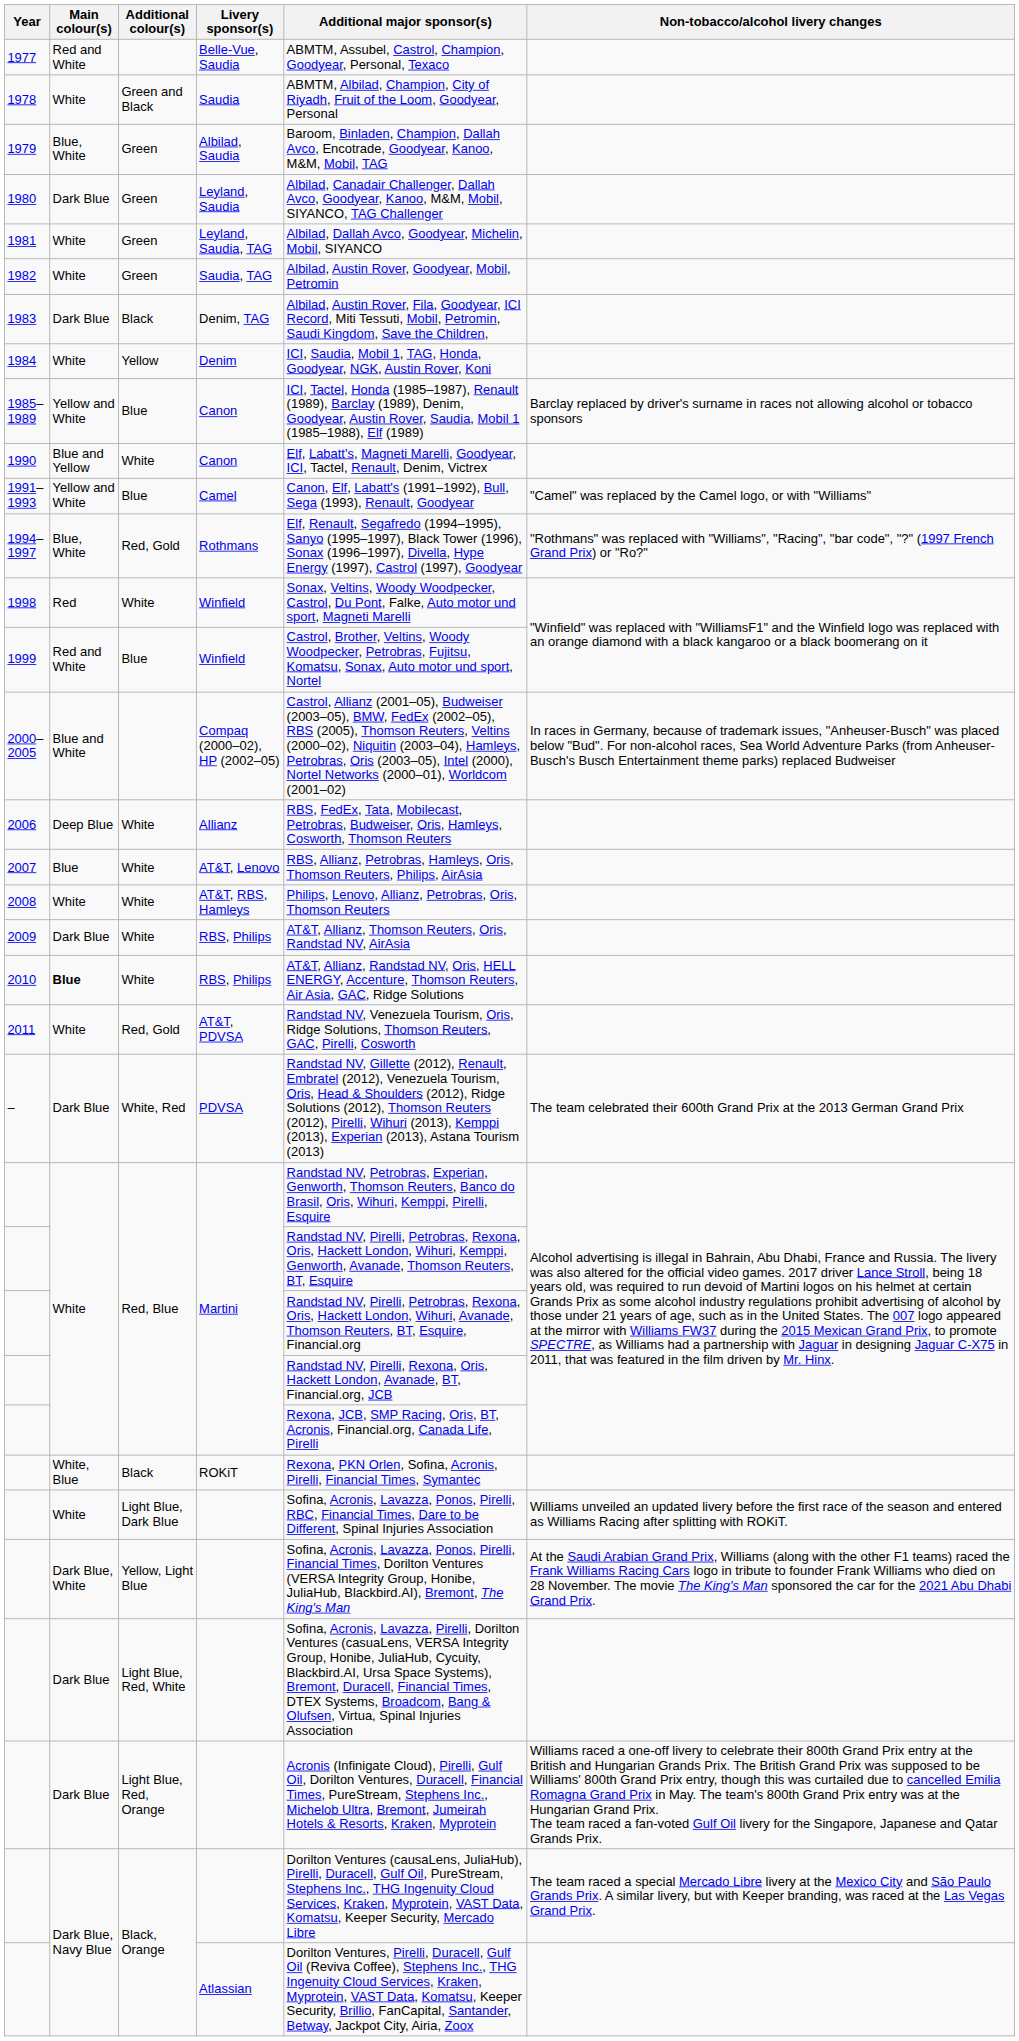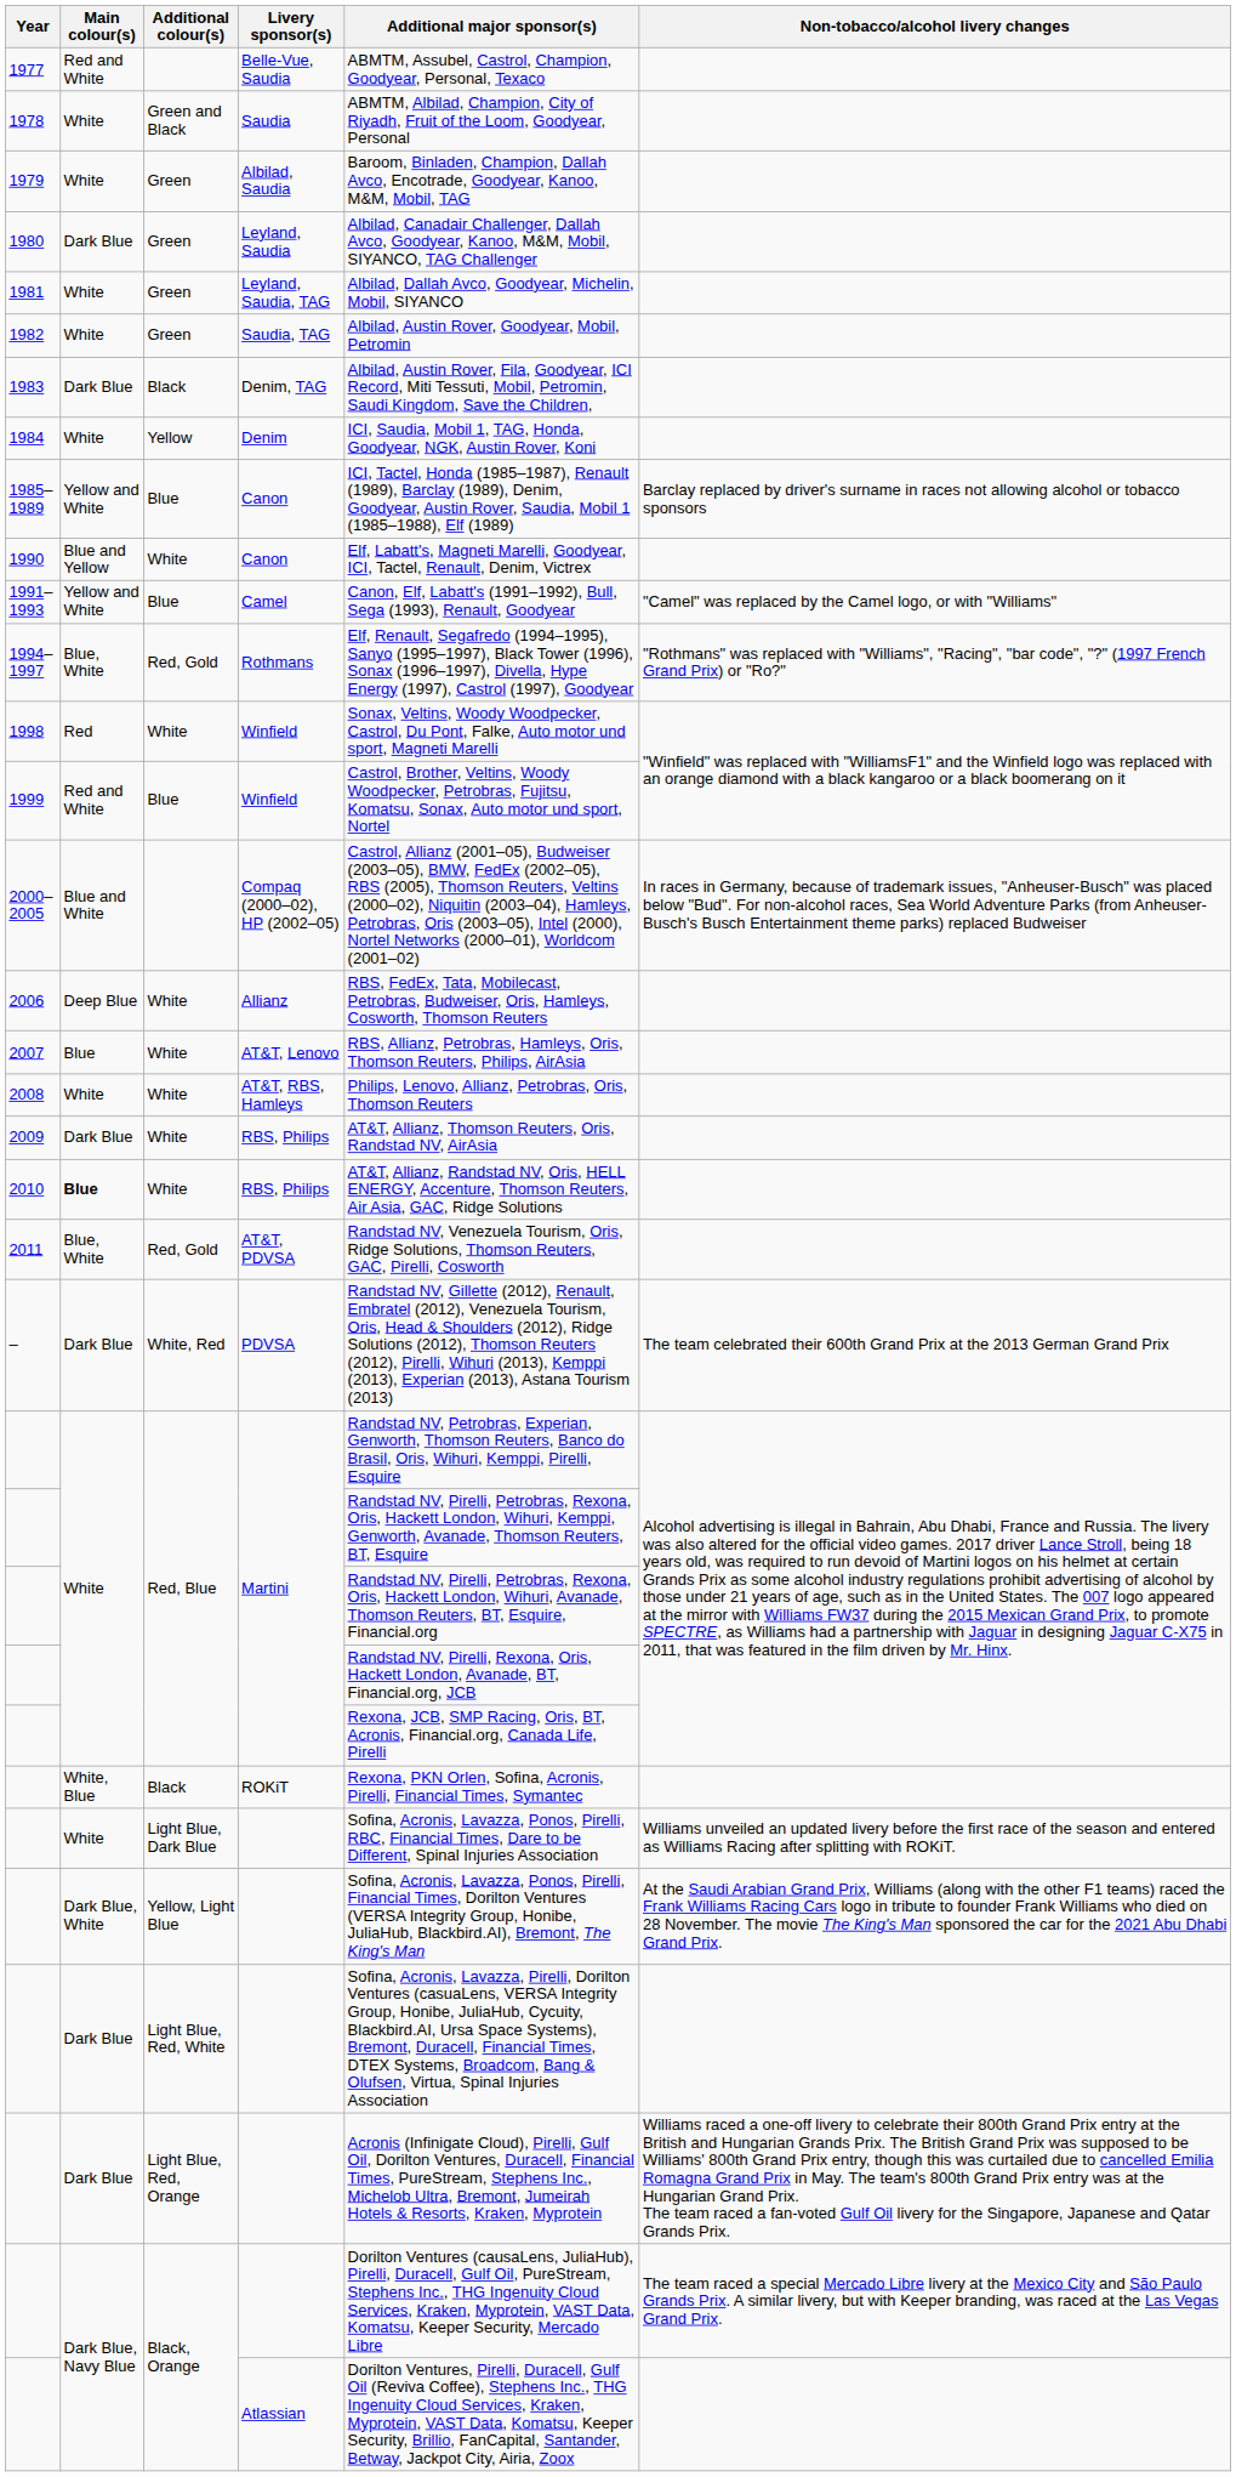 <table class="wikitable">
 <tr>
 <th>Year</th>
 <th>Main colour(s)</th>
 <th>Additional colour(s)</th>
 <th>Livery sponsor(s)</th>
 <th>Additional major sponsor(s)</th>
 <th>Non-tobacco/alcohol livery changes</th>
 </tr>
 <tr>
 <td><a href='#'>1977</a></td>
 <td>Red and White</td>
 <td></td>
 <td><a href='#'>Belle-Vue</a>, <a href='#'>Saudia</a></td>
 <td>ABMTM, Assubel, <a href='#'>Castrol</a>, <a href='#'>Champion</a>, <a href='#'>Goodyear</a>, Personal, <a href='#'>Texaco</a></td>
 <td></td>
 </tr>
 <tr>
 <td><a href='#'>1978</a></td>
 <td>White</td>
 <td>Green and Black</td>
 <td><a href='#'>Saudia</a></td>
 <td>ABMTM, <a href='#'>Albilad</a>, <a href='#'>Champion</a>, <a href='#'>City of Riyadh</a>, <a href='#'>Fruit of the Loom</a>, <a href='#'>Goodyear</a>, Personal</td>
 <td></td>
 </tr>
 <tr>
 <td><a href='#'>1979</a></td>
-<td>Blue, White</td>
+<td>White</td>
 <td>Green</td>
 <td><a href='#'>Albilad</a>, <a href='#'>Saudia</a></td>
 <td>Baroom, <a href='#'>Binladen</a>, <a href='#'>Champion</a>, <a href='#'>Dallah Avco</a>, Encotrade, <a href='#'>Goodyear</a>, <a href='#'>Kanoo</a>, M&M, <a href='#'>Mobil</a>, <a href='#'>TAG</a></td>
 <td></td>
 </tr>
 <tr>
 <td><a href='#'>1980</a></td>
 <td>Dark Blue</td>
 <td>Green</td>
 <td><a href='#'>Leyland</a>, <a href='#'>Saudia</a></td>
 <td><a href='#'>Albilad</a>, <a href='#'>Canadair Challenger</a>, <a href='#'>Dallah Avco</a>, <a href='#'>Goodyear</a>, <a href='#'>Kanoo</a>, M&M, <a href='#'>Mobil</a>, SIYANCO, <a href='#'>TAG Challenger</a></td>
 <td></td>
 </tr>
 <tr>
 <td><a href='#'>1981</a></td>
 <td>White</td>
 <td>Green</td>
 <td><a href='#'>Leyland</a>, <a href='#'>Saudia</a>, <a href='#'>TAG</a></td>
 <td><a href='#'>Albilad</a>, <a href='#'>Dallah Avco</a>, <a href='#'>Goodyear</a>, <a href='#'>Michelin</a>, <a href='#'>Mobil</a>, SIYANCO</td>
 <td></td>
 </tr>
 <tr>
 <td><a href='#'>1982</a></td>
 <td>White</td>
 <td>Green</td>
 <td><a href='#'>Saudia</a>, <a href='#'>TAG</a></td>
 <td><a href='#'>Albilad</a>, <a href='#'>Austin Rover</a>, <a href='#'>Goodyear</a>, <a href='#'>Mobil</a>, <a href='#'>Petromin</a></td>
 <td></td>
 </tr>
 <tr>
 <td><a href='#'>1983</a></td>
 <td>Dark Blue</td>
 <td>Black</td>
 <td>Denim, <a href='#'>TAG</a></td>
 <td><a href='#'>Albilad</a>, <a href='#'>Austin Rover</a>, <a href='#'>Fila</a>, <a href='#'>Goodyear</a>, <a href='#'>ICI Record</a>, Miti Tessuti, <a href='#'>Mobil</a>, <a href='#'>Petromin</a>, <a href='#'>Saudi Kingdom</a>, <a href='#'>Save the Children</a>,</td>
 <td></td>
 </tr>
 <tr>
 <td><a href='#'>1984</a></td>
 <td>White</td>
 <td>Yellow</td>
 <td><a href='#'>Denim</a></td>
 <td><a href='#'>ICI</a>, <a href='#'>Saudia</a>, <a href='#'>Mobil 1</a>, <a href='#'>TAG</a>, <a href='#'>Honda</a>, <a href='#'>Goodyear</a>, <a href='#'>NGK</a>, <a href='#'>Austin Rover</a>, <a href='#'>Koni</a></td>
 <td></td>
 </tr>
 <tr>
 <td><a href='#'>1985</a>–<a href='#'>1989</a></td>
 <td>Yellow and White</td>
 <td>Blue</td>
 <td><a href='#'>Canon</a></td>
 <td><a href='#'>ICI</a>, <a href='#'>Tactel</a>, <a href='#'>Honda</a> (1985–1987), <a href='#'>Renault</a> (1989), <a href='#'>Barclay</a> (1989), Denim, <a href='#'>Goodyear</a>, <a href='#'>Austin Rover</a>, <a href='#'>Saudia</a>, <a href='#'>Mobil 1</a> (1985–1988), <a href='#'>Elf</a> (1989)</td>
 <td>Barclay replaced by driver's surname in races not allowing alcohol or tobacco sponsors</td>
 </tr>
 <tr>
 <td><a href='#'>1990</a></td>
 <td>Blue and Yellow</td>
 <td>White</td>
 <td><a href='#'>Canon</a></td>
 <td><a href='#'>Elf</a>, <a href='#'>Labatt's</a>, <a href='#'>Magneti Marelli</a>, <a href='#'>Goodyear</a>, <a href='#'>ICI</a>, Tactel, <a href='#'>Renault</a>, Denim, Victrex</td>
 <td></td>
 </tr>
 <tr>
 <td><a href='#'>1991</a>–<a href='#'>1993</a></td>
 <td>Yellow and White</td>
 <td>Blue</td>
 <td><a href='#'>Camel</a></td>
 <td><a href='#'>Canon</a>, <a href='#'>Elf</a>, <a href='#'>Labatt's</a> (1991–1992), <a href='#'>Bull</a>, <a href='#'>Sega</a> (1993), <a href='#'>Renault</a>, <a href='#'>Goodyear</a></td>
 <td>"Camel" was replaced by the Camel logo, or with "Williams"</td>
 </tr>
 <tr>
 <td><a href='#'>1994</a>–<a href='#'>1997</a></td>
 <td>Blue, White</td>
 <td>Red, Gold</td>
 <td><a href='#'>Rothmans</a></td>
 <td><a href='#'>Elf</a>, <a href='#'>Renault</a>, <a href='#'>Segafredo</a> (1994–1995), <a href='#'>Sanyo</a> (1995–1997), Black Tower (1996), <a href='#'>Sonax</a> (1996–1997), <a href='#'>Divella</a>, <a href='#'>Hype Energy</a> (1997), <a href='#'>Castrol</a> (1997), <a href='#'>Goodyear</a></td>
 <td>"Rothmans" was replaced with "Williams", "Racing", "bar code", "?" (<a href='#'>1997 French Grand Prix</a>) or "Ro?"</td>
 </tr>
 <tr>
 <td><a href='#'>1998</a></td>
 <td>Red</td>
 <td>White</td>
 <td><a href='#'>Winfield</a></td>
 <td><a href='#'>Sonax</a>, <a href='#'>Veltins</a>, <a href='#'>Woody Woodpecker</a>, <a href='#'>Castrol</a>, <a href='#'>Du Pont</a>, Falke, <a href='#'>Auto motor und sport</a>, <a href='#'>Magneti Marelli</a></td>
 <td rowspan=2>"Winfield" was replaced with "WilliamsF1" and the Winfield logo was replaced with an orange diamond with a black kangaroo or a black boomerang on it</td>
 </tr>
 <tr>
 <td><a href='#'>1999</a></td>
 <td>Red and White</td>
 <td>Blue</td>
 <td><a href='#'>Winfield</a></td>
 <td><a href='#'>Castrol</a>, <a href='#'>Brother</a>, <a href='#'>Veltins</a>, <a href='#'>Woody Woodpecker</a>, <a href='#'>Petrobras</a>, <a href='#'>Fujitsu</a>, <a href='#'>Komatsu</a>, <a href='#'>Sonax</a>, <a href='#'>Auto motor und sport</a>, <a href='#'>Nortel</a></td>
 </tr>
 <tr>
 <td><a href='#'>2000</a>–<a href='#'>2005</a></td>
 <td>Blue and White</td>
 <td></td>
 <td><a href='#'>Compaq</a> (2000–02), <a href='#'>HP</a> (2002–05)</td>
 <td><a href='#'>Castrol</a>, <a href='#'>Allianz</a> (2001–05), <a href='#'>Budweiser</a> (2003–05), <a href='#'>BMW</a>, <a href='#'>FedEx</a> (2002–05), <a href='#'>RBS</a> (2005), <a href='#'>Thomson Reuters</a>, <a href='#'>Veltins</a> (2000–02), <a href='#'>Niquitin</a> (2003–04), <a href='#'>Hamleys</a>, <a href='#'>Petrobras</a>, <a href='#'>Oris</a> (2003–05), <a href='#'>Intel</a> (2000), <a href='#'>Nortel Networks</a> (2000–01), <a href='#'>Worldcom</a> (2001–02)</td>
 <td>In races in Germany, because of trademark issues, "Anheuser-Busch" was placed below "Bud". For non-alcohol races, Sea World Adventure Parks (from Anheuser-Busch's Busch Entertainment theme parks) replaced Budweiser</td>
 </tr>
 <tr>
 <td><a href='#'>2006</a></td>
 <td>Deep Blue</td>
 <td>White</td>
 <td><a href='#'>Allianz</a></td>
 <td><a href='#'>RBS</a>, <a href='#'>FedEx</a>, <a href='#'>Tata</a>, <a href='#'>Mobilecast</a>, <a href='#'>Petrobras</a>, <a href='#'>Budweiser</a>, <a href='#'>Oris</a>, <a href='#'>Hamleys</a>, <a href='#'>Cosworth</a>, <a href='#'>Thomson Reuters</a></td>
 <td></td>
 </tr>
 <tr>
 <td><a href='#'>2007</a></td>
 <td>Blue</td>
 <td>White</td>
 <td><a href='#'>AT&T</a>, <a href='#'>Lenovo</a></td>
 <td><a href='#'>RBS</a>, <a href='#'>Allianz</a>, <a href='#'>Petrobras</a>, <a href='#'>Hamleys</a>, <a href='#'>Oris</a>, <a href='#'>Thomson Reuters</a>, <a href='#'>Philips</a>, <a href='#'>AirAsia</a></td>
 <td></td>
 </tr>
 <tr>
 <td><a href='#'>2008</a></td>
 <td>White</td>
 <td>White</td>
 <td><a href='#'>AT&T</a>, <a href='#'>RBS</a>, <a href='#'>Hamleys</a></td>
 <td><a href='#'>Philips</a>, <a href='#'>Lenovo</a>, <a href='#'>Allianz</a>, <a href='#'>Petrobras</a>, <a href='#'>Oris</a>, <a href='#'>Thomson Reuters</a></td>
 <td></td>
 </tr>
 <tr>
 <td><a href='#'>2009</a></td>
 <td>Dark Blue</td>
 <td>White</td>
 <td><a href='#'>RBS</a>, <a href='#'>Philips</a></td>
 <td><a href='#'>AT&T</a>, <a href='#'>Allianz</a>, <a href='#'>Thomson Reuters</a>, <a href='#'>Oris</a>, <a href='#'>Randstad NV</a>, <a href='#'>AirAsia</a></td>
 <td></td>
 </tr>
 <tr>
 <td><a href='#'>2010</a></td>
 <td><strong>Blue</strong></td>
 <td>White</td>
 <td><a href='#'>RBS</a>, <a href='#'>Philips</a></td>
 <td><a href='#'>AT&T</a>, <a href='#'>Allianz</a>, <a href='#'>Randstad NV</a>, <a href='#'>Oris</a>, <a href='#'>HELL ENERGY</a>, <a href='#'>Accenture</a>, <a href='#'>Thomson Reuters</a>, <a href='#'>Air Asia</a>, <a href='#'>GAC</a>, Ridge Solutions</td>
 <td></td>
 </tr>
 <tr>
 <td><a href='#'>2011</a></td>
-<td>White</td>
+<td>Blue, White</td>
 <td>Red, Gold</td>
 <td><a href='#'>AT&T</a>, <a href='#'>PDVSA</a></td>
 <td><a href='#'>Randstad NV</a>, Venezuela Tourism, <a href='#'>Oris</a>, Ridge Solutions, <a href='#'>Thomson Reuters</a>, <a href='#'>GAC</a>, <a href='#'>Pirelli</a>, <a href='#'>Cosworth</a></td>
 <td></td>
 </tr>
 <tr>
 <td>–</td>
 <td>Dark Blue</td>
 <td>White, Red</td>
 <td><a href='#'>PDVSA</a></td>
 <td><a href='#'>Randstad NV</a>, <a href='#'>Gillette</a> (2012), <a href='#'>Renault</a>, <a href='#'>Embratel</a> (2012), Venezuela Tourism, <a href='#'>Oris</a>, <a href='#'>Head & Shoulders</a> (2012), Ridge Solutions (2012), <a href='#'>Thomson Reuters</a> (2012), <a href='#'>Pirelli</a>, <a href='#'>Wihuri</a> (2013), <a href='#'>Kemppi</a> (2013), <a href='#'>Experian</a> (2013), Astana Tourism (2013)</td>
 <td>The team celebrated their 600th Grand Prix at the 2013 German Grand Prix</td>
 </tr>
 <tr>
 <td></td>
 <td rowspan=5>White</td>
 <td rowspan=5>Red, Blue</td>
 <td rowspan=5><a href='#'>Martini</a></td>
 <td><a href='#'>Randstad NV</a>, <a href='#'>Petrobras</a>, <a href='#'>Experian</a>, <a href='#'>Genworth</a>, <a href='#'>Thomson Reuters</a>, <a href='#'>Banco do Brasil</a>, <a href='#'>Oris</a>, <a href='#'>Wihuri</a>, <a href='#'>Kemppi</a>, <a href='#'>Pirelli</a>, <a href='#'>Esquire</a></td>
 <td rowspan=5>Alcohol advertising is illegal in Bahrain, Abu Dhabi, France and Russia. The livery was also altered for the official video games. 2017 driver <a href='#'>Lance Stroll</a>, being 18 years old, was required to run devoid of Martini logos on his helmet at certain Grands Prix as some alcohol industry regulations prohibit advertising of alcohol by those under 21 years of age, such as in the United States. The <a href='#'>007</a> logo appeared at the mirror with <a href='#'>Williams FW37</a> during the <a href='#'>2015 Mexican Grand Prix</a>, to promote <em><a href='#'>SPECTRE</a></em>, as Williams had a partnership with <a href='#'>Jaguar</a> in designing <a href='#'>Jaguar C-X75</a> in 2011, that was featured in the film driven by <a href='#'>Mr. Hinx</a>.</td>
 </tr>
 <tr>
 <td></td>
 <td><a href='#'>Randstad NV</a>, <a href='#'>Pirelli</a>, <a href='#'>Petrobras</a>, <a href='#'>Rexona</a>, <a href='#'>Oris</a>, <a href='#'>Hackett London</a>, <a href='#'>Wihuri</a>, <a href='#'>Kemppi</a>, <a href='#'>Genworth</a>, <a href='#'>Avanade</a>, <a href='#'>Thomson Reuters</a>, <a href='#'>BT</a>, <a href='#'>Esquire</a></td>
 </tr>
 <tr>
 <td></td>
 <td><a href='#'>Randstad NV</a>, <a href='#'>Pirelli</a>, <a href='#'>Petrobras</a>, <a href='#'>Rexona</a>, <a href='#'>Oris</a>, <a href='#'>Hackett London</a>, <a href='#'>Wihuri</a>, <a href='#'>Avanade</a>, <a href='#'>Thomson Reuters</a>, <a href='#'>BT</a>, <a href='#'>Esquire</a>, Financial.org</td>
 </tr>
 <tr>
 <td></td>
 <td><a href='#'>Randstad NV</a>, <a href='#'>Pirelli</a>, <a href='#'>Rexona</a>, <a href='#'>Oris</a>, <a href='#'>Hackett London</a>, <a href='#'>Avanade</a>, <a href='#'>BT</a>, Financial.org, <a href='#'>JCB</a></td>
 </tr>
 <tr>
 <td></td>
 <td><a href='#'>Rexona</a>, <a href='#'>JCB</a>, <a href='#'>SMP Racing</a>, <a href='#'>Oris</a>, <a href='#'>BT</a>, <a href='#'>Acronis</a>, Financial.org, <a href='#'>Canada Life</a>, <a href='#'>Pirelli</a></td>
 </tr>
 <tr>
 <td></td>
 <td>White, Blue</td>
 <td>Black</td>
 <td>ROKiT</td>
 <td><a href='#'>Rexona</a>, <a href='#'>PKN Orlen</a>, Sofina, <a href='#'>Acronis</a>, <a href='#'>Pirelli</a>, <a href='#'>Financial Times</a>, <a href='#'>Symantec</a></td>
 <td></td>
 </tr>
 <tr>
 <td></td>
 <td>White</td>
 <td>Light Blue, Dark Blue</td>
 <td></td>
 <td>Sofina, <a href='#'>Acronis</a>, <a href='#'>Lavazza</a>, <a href='#'>Ponos</a>, <a href='#'>Pirelli</a>, <a href='#'>RBC</a>, <a href='#'>Financial Times</a>, <a href='#'>Dare to be Different</a>, Spinal Injuries Association</td>
 <td>Williams unveiled an updated livery before the first race of the season and entered as Williams Racing after splitting with ROKiT.</td>
 </tr>
 <tr>
 <td></td>
 <td>Dark Blue, White</td>
 <td>Yellow, Light Blue</td>
 <td></td>
 <td>Sofina, <a href='#'>Acronis</a>, <a href='#'>Lavazza</a>, <a href='#'>Ponos</a>, <a href='#'>Pirelli</a>, <a href='#'>Financial Times</a>, Dorilton Ventures (VERSA Integrity Group, Honibe, JuliaHub, Blackbird.AI), <a href='#'>Bremont</a>, <em><a href='#'>The King's Man</a></em></td>
 <td>At the <a href='#'>Saudi Arabian Grand Prix</a>, Williams (along with the other F1 teams) raced the <a href='#'>Frank Williams Racing Cars</a> logo in tribute to founder Frank Williams who died on 28 November. The movie <em><a href='#'>The King's Man</a></em> sponsored the car for the <a href='#'>2021 Abu Dhabi Grand Prix</a>.</td>
 </tr>
 <tr>
 <td></td>
 <td>Dark Blue</td>
 <td>Light Blue, Red, White</td>
 <td></td>
 <td>Sofina, <a href='#'>Acronis</a>, <a href='#'>Lavazza</a>, <a href='#'>Pirelli</a>, Dorilton Ventures (casuaLens, VERSA Integrity Group, Honibe, JuliaHub, Cycuity, Blackbird.AI, Ursa Space Systems), <a href='#'>Bremont</a>, <a href='#'>Duracell</a>, <a href='#'>Financial Times</a>, DTEX Systems, <a href='#'>Broadcom</a>, <a href='#'>Bang & Olufsen</a>, Virtua, Spinal Injuries Association</td>
 <td></td>
 </tr>
 <tr>
 <td></td>
 <td>Dark Blue</td>
 <td>Light Blue, Red, Orange</td>
 <td></td>
 <td><a href='#'>Acronis</a> (Infinigate Cloud), <a href='#'>Pirelli</a>, <a href='#'>Gulf Oil</a>, Dorilton Ventures, <a href='#'>Duracell</a>, <a href='#'>Financial Times</a>, PureStream, <a href='#'>Stephens Inc.</a>, <a href='#'>Michelob Ultra</a>, <a href='#'>Bremont</a>, <a href='#'>Jumeirah Hotels & Resorts</a>, <a href='#'>Kraken</a>, <a href='#'>Myprotein</a></td>
 <td>Williams raced a one-off livery to celebrate their 800th Grand Prix entry at the British and Hungarian Grands Prix. The British Grand Prix was supposed to be Williams' 800th Grand Prix entry, though this was curtailed due to <a href='#'>cancelled Emilia Romagna Grand Prix</a> in May. The team's 800th Grand Prix entry was at the Hungarian Grand Prix.<br>The team raced a fan-voted <a href='#'>Gulf Oil</a> livery for the Singapore, Japanese and Qatar Grands Prix.</td>
 </tr>
 <tr>
 <td></td>
 <td rowspan=2>Dark Blue, Navy Blue</td>
 <td rowspan=2>Black, Orange</td>
 <td></td>
 <td>Dorilton Ventures (causaLens, JuliaHub), <a href='#'>Pirelli</a>, <a href='#'>Duracell</a>, <a href='#'>Gulf Oil</a>, PureStream, <a href='#'>Stephens Inc.</a>, <a href='#'>THG Ingenuity Cloud Services</a>, <a href='#'>Kraken</a>, <a href='#'>Myprotein</a>, <a href='#'>VAST Data</a>, <a href='#'>Komatsu</a>, Keeper Security, <a href='#'>Mercado Libre</a></td>
 <td>The team raced a special <a href='#'>Mercado Libre</a> livery at the <a href='#'>Mexico City</a> and <a href='#'>São Paulo Grands Prix</a>. A similar livery, but with Keeper branding, was raced at the <a href='#'>Las Vegas Grand Prix</a>.</td>
 </tr>
 <tr>
 <td></td>
 <td><a href='#'>Atlassian</a></td>
 <td>Dorilton Ventures, <a href='#'>Pirelli</a>, <a href='#'>Duracell</a>, <a href='#'>Gulf Oil</a> (Reviva Coffee), <a href='#'>Stephens Inc.</a>, <a href='#'>THG Ingenuity Cloud Services</a>, <a href='#'>Kraken</a>, <a href='#'>Myprotein</a>, <a href='#'>VAST Data</a>, <a href='#'>Komatsu</a>, Keeper Security, <a href='#'>Brillio</a>, FanCapital, <a href='#'>Santander</a>, <a href='#'>Betway</a>, Jackpot City, Airia, <a href='#'>Zoox</a></td>
 </tr>
 </table>
